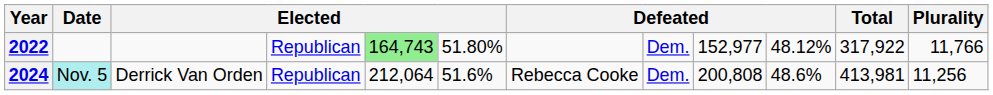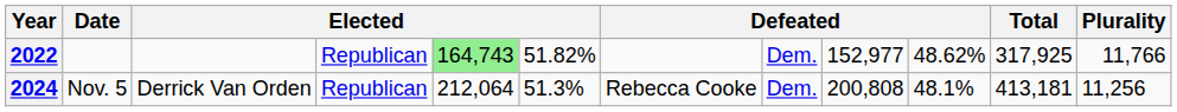 <table class=wikitable>
 <tr>
 <th>Year</th>
 <th>Date</th>
 <th ! colspan="4">Elected</th>
 <th ! colspan="4">Defeated</th>
 <th>Total</th>
 <th>Plurality</th>
 </tr>
 <tr>
 <th valign="top"><a href='#'>2022</a></th>
 <td valign="top"></td>
 <td valign="top"></td>
 <td valign="top" ><a href='#'>Republican</a></td>
 <td valign="top" align="right" style="background: lightgreen;">164,743</td>
-<td valign="top" align="right">51.80%</td>
+<td valign="top" align="right">51.82%</td>
 <td valign="top"></td>
 <td valign="top" ><a href='#'>Dem.</a></td>
 <td valign="top" align="right">152,977</td>
-<td valign="top" align="right">48.12%</td>
-<td valign="top" align="right">317,922</td>
+<td valign="top" align="right">48.62%</td>
+<td valign="top" align="right">317,925</td>
 <td valign="top" align="right">11,766</td>
 </tr>
 <tr>
 <th><a href='#'>2024</a></th>
-<td style="background: paleturquoise;">Nov. 5</td>
+<td>Nov. 5</td>
 <td>Derrick Van Orden</td>
 <td valign="top" ><a href='#'>Republican</a></td>
 <td>212,064</td>
-<td>51.6%</td>
+<td>51.3%</td>
 <td>Rebecca Cooke</td>
 <td valign="top" ><a href='#'>Dem.</a></td>
 <td>200,808</td>
-<td>48.6%</td>
-<td>413,981</td>
+<td>48.1%</td>
+<td>413,181</td>
 <td>11,256</td>
 </tr>
 </table>
